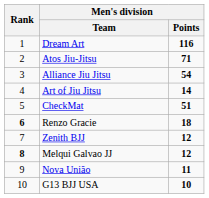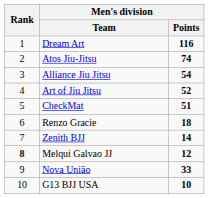 <table class="wikitable" style="text-align:center;">
 <tr>
 <th rowspan="2" width="50">Rank</th>
 <th colspan="2">Men's division</th>
 </tr>
 <tr>
 <th width="200">Team</th>
 <th width="50">Points</th>
 </tr>
 <tr>
 <td>1</td>
 <td style="text-align:left"><a href='#'>Dream Art</a></td>
 <td><strong>116</strong></td>
 </tr>
 <tr>
 <td>2</td>
 <td style="text-align:left"><a href='#'>Atos Jiu-Jitsu</a></td>
-<td><strong>71</strong></td>
+<td><strong>74</strong></td>
 </tr>
 <tr>
 <td>3</td>
 <td style=text-align:left><a href='#'>Alliance Jiu Jitsu</a></td>
 <td><strong>54</strong></td>
 </tr>
 <tr>
 <td>4</td>
 <td style="text-align:left"><a href='#'>Art of Jiu Jitsu</a></td>
-<td><strong>14</strong></td>
+<td><strong>52</strong></td>
 </tr>
 <tr>
 <td>5</td>
 <td style="text-align:left"><a href='#'>CheckMat</a></td>
 <td><strong>51</strong></td>
 </tr>
 <tr>
-<td><strong>6</strong></td>
+<td>6</td>
 <td style=text-align:left>Renzo Gracie</td>
 <td><strong>18</strong></td>
 </tr>
 <tr>
 <td>7</td>
 <td style="text-align:left"><a href='#'>Zenith BJJ</a></td>
-<td><strong>12</strong></td>
+<td><strong>14</strong></td>
 </tr>
 <tr>
 <td><strong>8</strong></td>
 <td style="text-align:left">Melqui Galvao JJ</td>
 <td><strong>12</strong></td>
 </tr>
 <tr>
 <td>9</td>
 <td style="text-align:left"><a href='#'>Nova União</a></td>
-<td><strong>11</strong></td>
+<td><strong>33</strong></td>
 </tr>
 <tr>
 <td>10</td>
 <td style=text-align:left>G13 BJJ USA</td>
 <td><strong>10</strong></td>
 </tr>
 </table>
